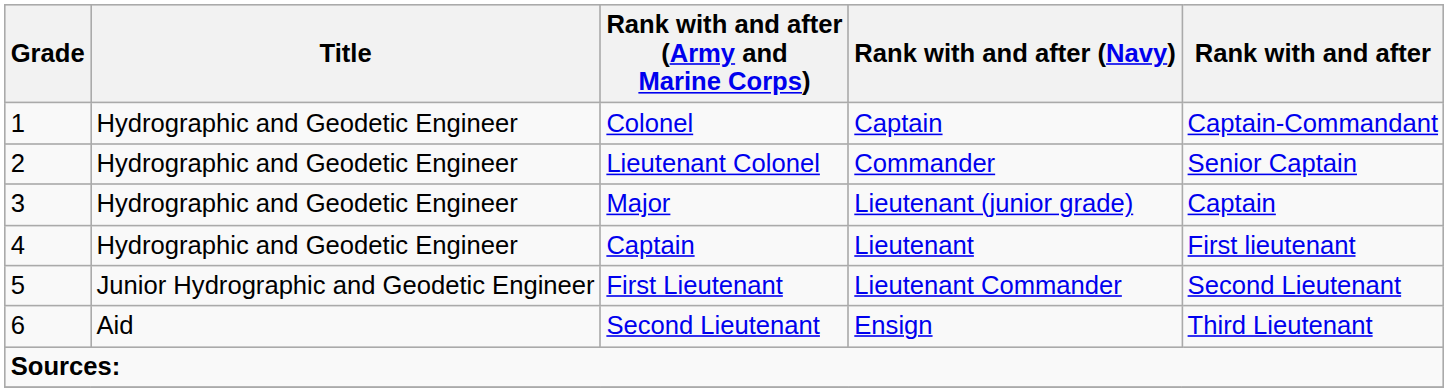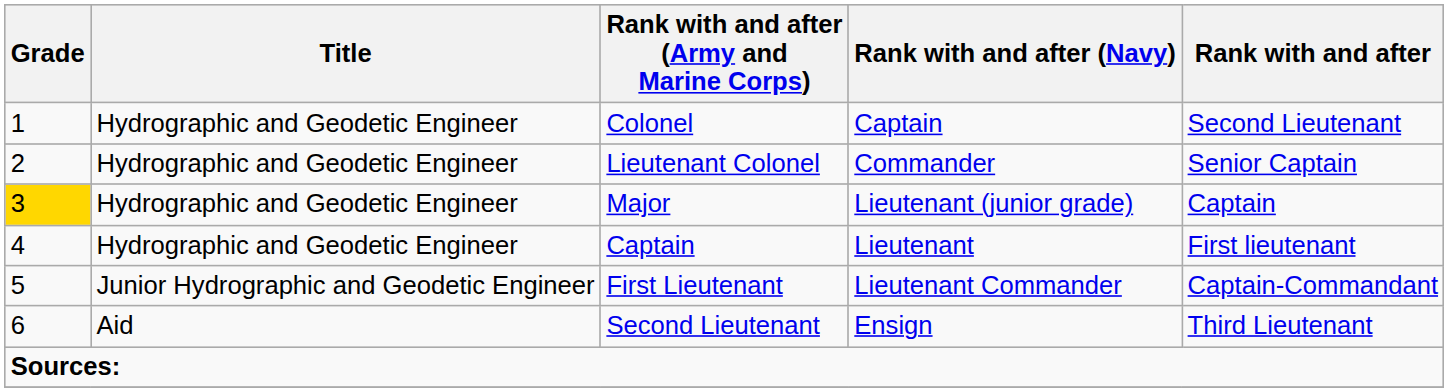 <table class="wikitable">
 <tr>
 <th>Grade</th>
 <th>Title</th>
 <th>Rank with and after<br>(<a href='#'>Army</a> and<br><a href='#'>Marine Corps</a>)</th>
 <th>Rank with and after (<a href='#'>Navy</a>)</th>
 <th>Rank with and after </th>
 </tr>
 <tr>
 <td>1</td>
 <td>Hydrographic and Geodetic Engineer</td>
 <td><a href='#'>Colonel</a></td>
 <td><a href='#'>Captain</a></td>
-<td><a href='#'>Captain-Commandant</a></td>
+<td><a href='#'>Second Lieutenant</a></td>
 </tr>
 <tr>
 <td>2</td>
 <td>Hydrographic and Geodetic Engineer</td>
 <td><a href='#'>Lieutenant Colonel</a></td>
 <td><a href='#'>Commander</a></td>
 <td><a href='#'>Senior Captain</a></td>
 </tr>
 <tr>
-<td>3</td>
+<td style="background: gold;">3</td>
 <td>Hydrographic and Geodetic Engineer</td>
 <td><a href='#'>Major</a></td>
 <td><a href='#'>Lieutenant (junior grade)</a></td>
 <td><a href='#'>Captain</a></td>
 </tr>
 <tr>
 <td>4</td>
 <td>Hydrographic and Geodetic Engineer</td>
 <td><a href='#'>Captain</a></td>
 <td><a href='#'>Lieutenant</a></td>
 <td><a href='#'>First lieutenant</a></td>
 </tr>
 <tr>
 <td>5</td>
 <td>Junior Hydrographic and Geodetic Engineer</td>
 <td><a href='#'>First Lieutenant</a></td>
 <td><a href='#'>Lieutenant Commander</a></td>
-<td><a href='#'>Second Lieutenant</a></td>
+<td><a href='#'>Captain-Commandant</a></td>
 </tr>
 <tr>
 <td>6</td>
 <td>Aid</td>
 <td><a href='#'>Second Lieutenant</a></td>
 <td><a href='#'>Ensign</a></td>
 <td><a href='#'>Third Lieutenant</a></td>
 </tr>
 <tr>
 <td colspan=5><strong>Sources:</strong></td>
 </tr>
 <tr>
 </tr>
 </table>
